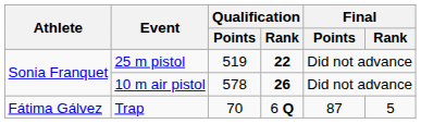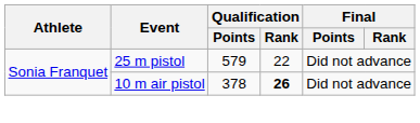 <table class="wikitable" style="font-size:90%">
 <tr>
 <th rowspan=2>Athlete</th>
 <th rowspan=2>Event</th>
 <th colspan=2>Qualification</th>
 <th colspan=2>Final</th>
 </tr>
 <tr style="font-size:95%">
 <th>Points</th>
 <th>Rank</th>
 <th>Points</th>
 <th>Rank</th>
 </tr>
 <tr align=center>
 <td align=left rowspan=2><a href='#'>Sonia Franquet</a></td>
 <td align=left><a href='#'>25 m pistol</a></td>
-<td>519</td>
-<td><strong>22</strong></td>
+<td>579</td>
+<td>22</td>
 <td colspan=2>Did not advance</td>
 </tr>
 <tr align=center>
 <td align=left><a href='#'>10 m air pistol</a></td>
-<td>578</td>
+<td>378</td>
 <td><strong>26</strong></td>
 <td colspan=2>Did not advance</td>
 </tr>
-<tr align=center>
-<td align=left><a href='#'>Fátima Gálvez</a></td>
-<td align=left><a href='#'>Trap</a></td>
-<td>70</td>
-<td>6 <strong>Q</strong></td>
-<td>87</td>
-<td>5</td>
-</tr>
 </table>
